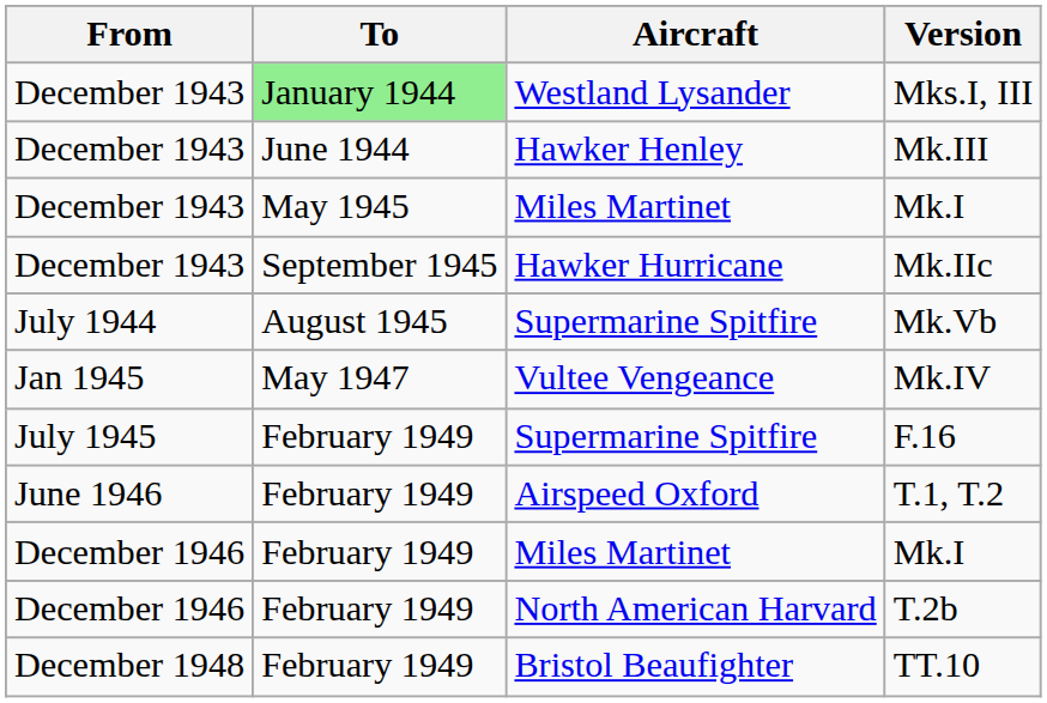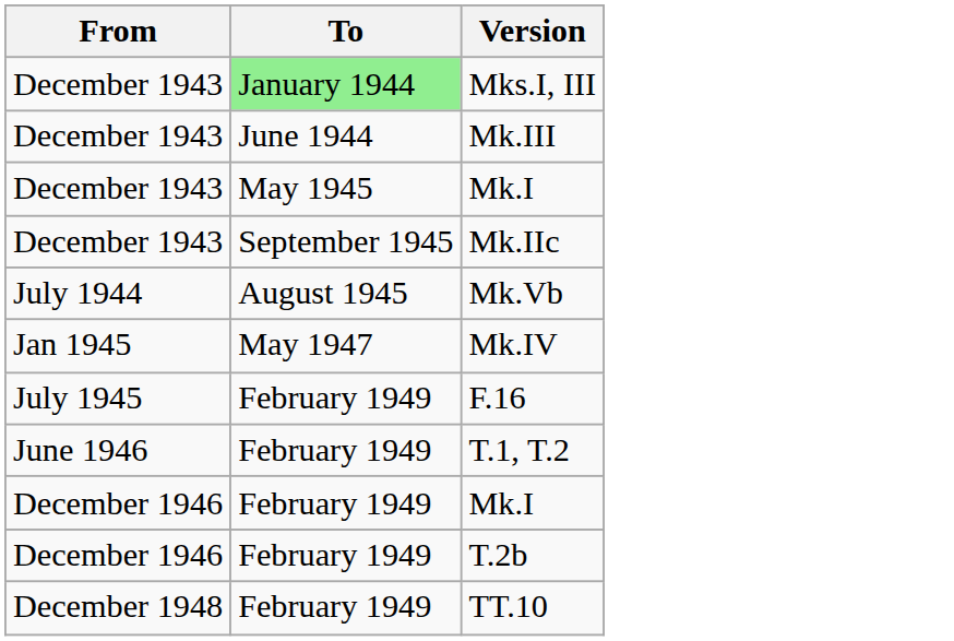 <table class="wikitable">
 <tr>
 <th>From</th>
 <th>To</th>
-<th>Aircraft</th>
 <th>Version</th>
 </tr>
 <tr>
 <td>December 1943</td>
 <td style="background: lightgreen;">January 1944</td>
-<td><a href='#'>Westland Lysander</a></td>
 <td>Mks.I, III</td>
 </tr>
 <tr>
 <td>December 1943</td>
 <td>June 1944</td>
-<td><a href='#'>Hawker Henley</a></td>
 <td>Mk.III</td>
 </tr>
 <tr>
 <td>December 1943</td>
 <td>May 1945</td>
-<td><a href='#'>Miles Martinet</a></td>
 <td>Mk.I</td>
 </tr>
 <tr>
 <td>December 1943</td>
 <td>September 1945</td>
-<td><a href='#'>Hawker Hurricane</a></td>
 <td>Mk.IIc</td>
 </tr>
 <tr>
 <td>July 1944</td>
 <td>August 1945</td>
-<td><a href='#'>Supermarine Spitfire</a></td>
 <td>Mk.Vb</td>
 </tr>
 <tr>
 <td>Jan 1945</td>
 <td>May 1947</td>
-<td><a href='#'>Vultee Vengeance</a></td>
 <td>Mk.IV</td>
 </tr>
 <tr>
 <td>July 1945</td>
 <td>February 1949</td>
-<td><a href='#'>Supermarine Spitfire</a></td>
 <td>F.16</td>
 </tr>
 <tr>
 <td>June 1946</td>
 <td>February 1949</td>
-<td><a href='#'>Airspeed Oxford</a></td>
 <td>T.1, T.2</td>
 </tr>
 <tr>
 <td>December 1946</td>
 <td>February 1949</td>
-<td><a href='#'>Miles Martinet</a></td>
 <td>Mk.I</td>
 </tr>
 <tr>
 <td>December 1946</td>
 <td>February 1949</td>
-<td><a href='#'>North American Harvard</a></td>
 <td>T.2b</td>
 </tr>
 <tr>
 <td>December 1948</td>
 <td>February 1949</td>
-<td><a href='#'>Bristol Beaufighter</a></td>
 <td>TT.10</td>
 </tr>
 </table>
